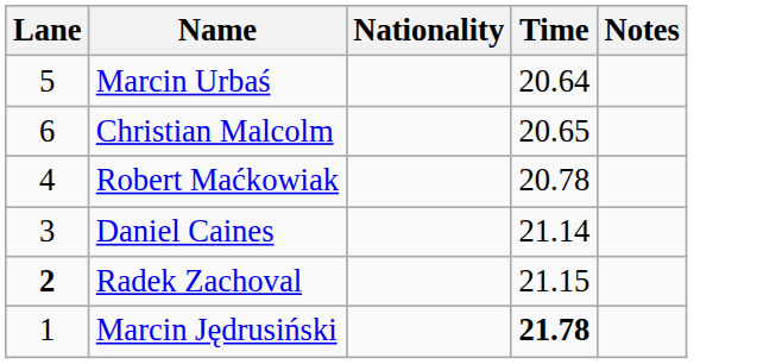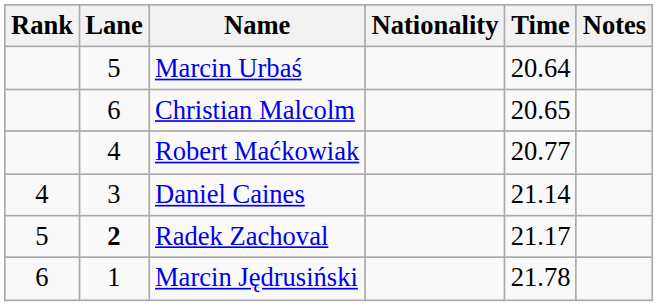 <table class="wikitable sortable" style="text-align:center">
 <tr>
+<th>Rank</th>
 <th>Lane</th>
 <th>Name</th>
 <th>Nationality</th>
 <th>Time</th>
 <th>Notes</th>
 </tr>
 <tr>
+<td></td>
 <td>5</td>
 <td align="left"><a href='#'>Marcin Urbaś</a></td>
 <td align=left></td>
 <td>20.64</td>
 <td></td>
 </tr>
 <tr>
+<td></td>
 <td>6</td>
 <td align="left"><a href='#'>Christian Malcolm</a></td>
 <td align=left></td>
 <td>20.65</td>
 <td></td>
 </tr>
 <tr>
+<td></td>
 <td>4</td>
 <td align="left"><a href='#'>Robert Maćkowiak</a></td>
 <td align=left></td>
-<td>20.78</td>
+<td>20.77</td>
 <td></td>
 </tr>
 <tr>
+<td>4</td>
 <td>3</td>
 <td align="left"><a href='#'>Daniel Caines</a></td>
 <td align=left></td>
 <td>21.14</td>
 <td></td>
 </tr>
 <tr>
+<td>5</td>
 <td><strong>2</strong></td>
 <td align="left"><a href='#'>Radek Zachoval</a></td>
 <td align=left></td>
-<td>21.15</td>
+<td>21.17</td>
 <td></td>
 </tr>
 <tr>
+<td>6</td>
 <td>1</td>
 <td align="left"><a href='#'>Marcin Jędrusiński</a></td>
 <td align=left></td>
-<td><strong>21.78</strong></td>
+<td>21.78</td>
 <td></td>
 </tr>
 </table>
